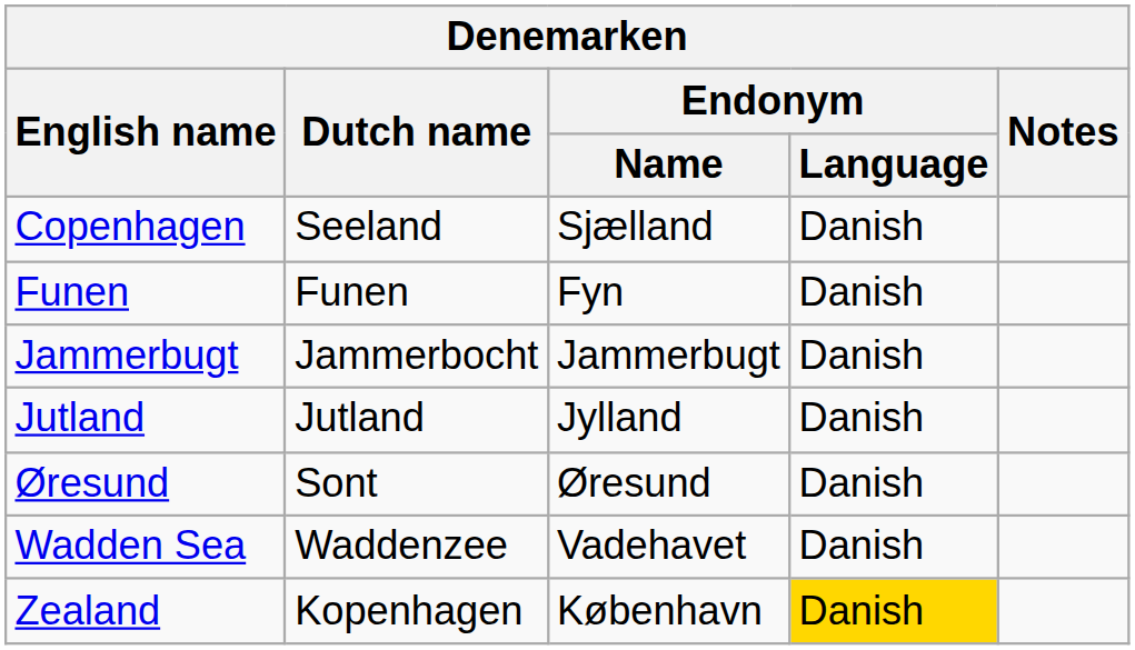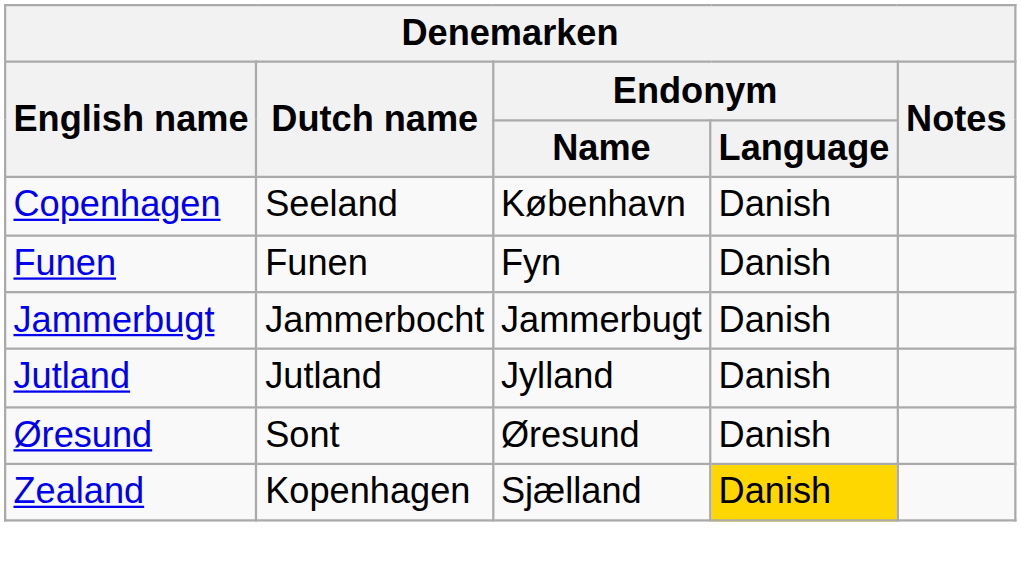 <table class="wikitable sortable">
 <tr>
 <th colspan="5"> Denemarken</th>
 </tr>
 <tr>
 <th rowspan="2">English name</th>
 <th rowspan="2">Dutch name</th>
 <th colspan="2">Endonym</th>
 <th rowspan="2">Notes</th>
 </tr>
 <tr>
 <th>Name</th>
 <th>Language</th>
 </tr>
 <tr>
 <td><a href='#'>Copenhagen</a></td>
 <td>Seeland</td>
-<td>Sjælland</td>
+<td>København</td>
 <td>Danish</td>
 <td></td>
 </tr>
 <tr>
 <td><a href='#'>Funen</a></td>
 <td>Funen</td>
 <td>Fyn</td>
 <td>Danish</td>
 <td></td>
 </tr>
 <tr>
 <td><a href='#'>Jammerbugt</a></td>
 <td>Jammerbocht</td>
 <td>Jammerbugt</td>
 <td>Danish</td>
 <td></td>
 </tr>
 <tr>
 <td><a href='#'>Jutland</a></td>
 <td>Jutland</td>
 <td>Jylland</td>
 <td>Danish</td>
 <td></td>
 </tr>
 <tr>
 <td><a href='#'>Øresund</a></td>
 <td>Sont</td>
 <td>Øresund</td>
 <td>Danish</td>
 <td></td>
 </tr>
 <tr>
-<td><a href='#'>Wadden Sea</a></td>
-<td>Waddenzee</td>
-<td>Vadehavet</td>
-<td>Danish</td>
-<td></td>
-</tr>
-<tr>
 <td><a href='#'>Zealand</a></td>
 <td>Kopenhagen</td>
-<td>København</td>
+<td>Sjælland</td>
 <td style="background: gold;">Danish</td>
 <td></td>
 </tr>
 </table>
